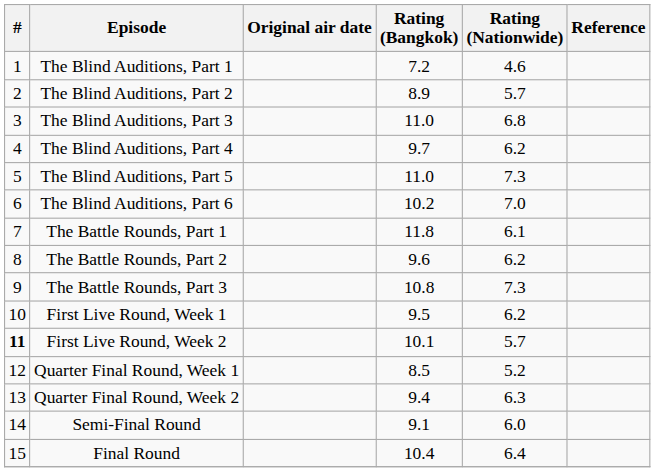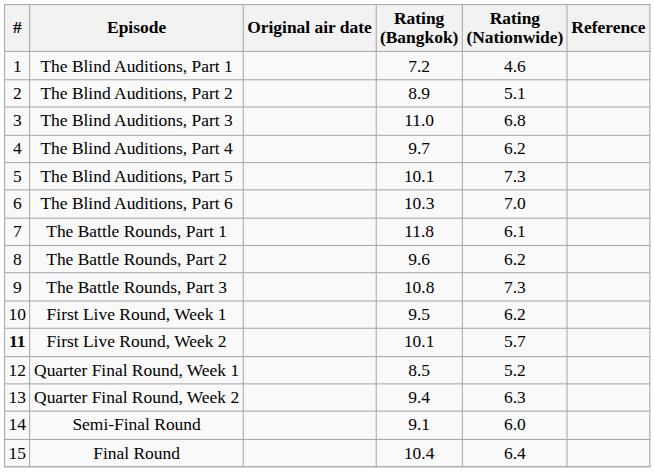 <table class="wikitable sortable" style="text-align:center">
 <tr>
 <th>#</th>
 <th>Episode</th>
 <th>Original air date</th>
 <th>Rating<br>(Bangkok)</th>
 <th>Rating<br>(Nationwide)</th>
 <th>Reference</th>
 </tr>
 <tr>
 <td>1</td>
 <td>The Blind Auditions, Part 1</td>
 <td></td>
 <td>7.2</td>
 <td>4.6</td>
 <td></td>
 </tr>
 <tr>
 <td>2</td>
 <td>The Blind Auditions, Part 2</td>
 <td></td>
 <td>8.9</td>
-<td>5.7</td>
+<td>5.1</td>
 <td></td>
 </tr>
 <tr>
 <td>3</td>
 <td>The Blind Auditions, Part 3</td>
 <td></td>
 <td>11.0</td>
 <td>6.8</td>
 <td></td>
 </tr>
 <tr>
 <td>4</td>
 <td>The Blind Auditions, Part 4</td>
 <td></td>
 <td>9.7</td>
 <td>6.2</td>
 <td></td>
 </tr>
 <tr>
 <td>5</td>
 <td>The Blind Auditions, Part 5</td>
 <td></td>
-<td>11.0</td>
+<td>10.1</td>
 <td>7.3</td>
 <td></td>
 </tr>
 <tr>
 <td>6</td>
 <td>The Blind Auditions, Part 6</td>
 <td></td>
-<td>10.2</td>
+<td>10.3</td>
 <td>7.0</td>
 <td></td>
 </tr>
 <tr>
 <td>7</td>
 <td>The Battle Rounds, Part 1</td>
 <td></td>
 <td>11.8</td>
 <td>6.1</td>
 <td></td>
 </tr>
 <tr>
 <td>8</td>
 <td>The Battle Rounds, Part 2</td>
 <td></td>
 <td>9.6</td>
 <td>6.2</td>
 <td></td>
 </tr>
 <tr>
 <td>9</td>
 <td>The Battle Rounds, Part 3</td>
 <td></td>
 <td>10.8</td>
 <td>7.3</td>
 <td></td>
 </tr>
 <tr>
 <td>10</td>
 <td>First Live Round, Week 1</td>
 <td></td>
 <td>9.5</td>
 <td>6.2</td>
 <td></td>
 </tr>
 <tr>
 <td><strong>11</strong></td>
 <td>First Live Round, Week 2</td>
 <td></td>
 <td>10.1</td>
 <td>5.7</td>
 <td></td>
 </tr>
 <tr>
 <td>12</td>
 <td>Quarter Final Round, Week 1</td>
 <td></td>
 <td>8.5</td>
 <td>5.2</td>
 <td></td>
 </tr>
 <tr>
 <td>13</td>
 <td>Quarter Final Round, Week 2</td>
 <td></td>
 <td>9.4</td>
 <td>6.3</td>
 <td></td>
 </tr>
 <tr>
 <td>14</td>
 <td>Semi-Final Round</td>
 <td></td>
 <td>9.1</td>
 <td>6.0</td>
 <td></td>
 </tr>
 <tr>
 <td>15</td>
 <td>Final Round</td>
 <td></td>
 <td>10.4</td>
 <td>6.4</td>
 <td></td>
 </tr>
 <tr>
 </tr>
 </table>
